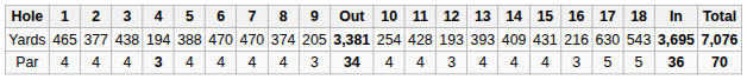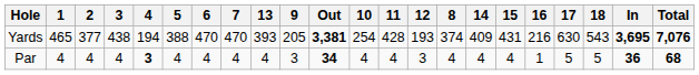 <table class="wikitable" style="text-align:center">
 <tr>
 <th align="left">Hole</th>
 <th>1</th>
 <th>2</th>
 <th>3</th>
 <th>4</th>
 <th>5</th>
 <th>6</th>
 <th>7</th>
-<th>8</th>
+<th>13</th>
 <th>9</th>
 <th>Out</th>
 <th>10</th>
 <th>11</th>
 <th>12</th>
-<th>13</th>
+<th>8</th>
 <th>14</th>
 <th>15</th>
 <th>16</th>
 <th>17</th>
 <th>18</th>
 <th>In</th>
 <th>Total</th>
 </tr>
 <tr>
 <td align="center">Yards</td>
 <td>465</td>
 <td>377</td>
 <td>438</td>
 <td>194</td>
 <td>388</td>
 <td>470</td>
 <td>470</td>
-<td>374</td>
+<td>393</td>
 <td>205</td>
 <td><strong>3,381</strong></td>
 <td>254</td>
 <td>428</td>
 <td>193</td>
-<td>393</td>
+<td>374</td>
 <td>409</td>
 <td>431</td>
 <td>216</td>
 <td>630</td>
 <td>543</td>
 <td><strong>3,695</strong></td>
 <td><strong>7,076</strong></td>
 </tr>
 <tr>
 <td align="center">Par</td>
 <td>4</td>
 <td>4</td>
 <td>4</td>
 <td><strong>3</strong></td>
 <td>4</td>
 <td>4</td>
 <td>4</td>
 <td>4</td>
 <td>3</td>
 <td><strong>34</strong></td>
 <td>4</td>
 <td>4</td>
 <td>3</td>
 <td>4</td>
 <td>4</td>
 <td>4</td>
-<td>3</td>
+<td>1</td>
 <td>5</td>
 <td>5</td>
 <td><strong>36</strong></td>
-<td><strong>70</strong></td>
+<td><strong>68</strong></td>
 </tr>
 </table>
